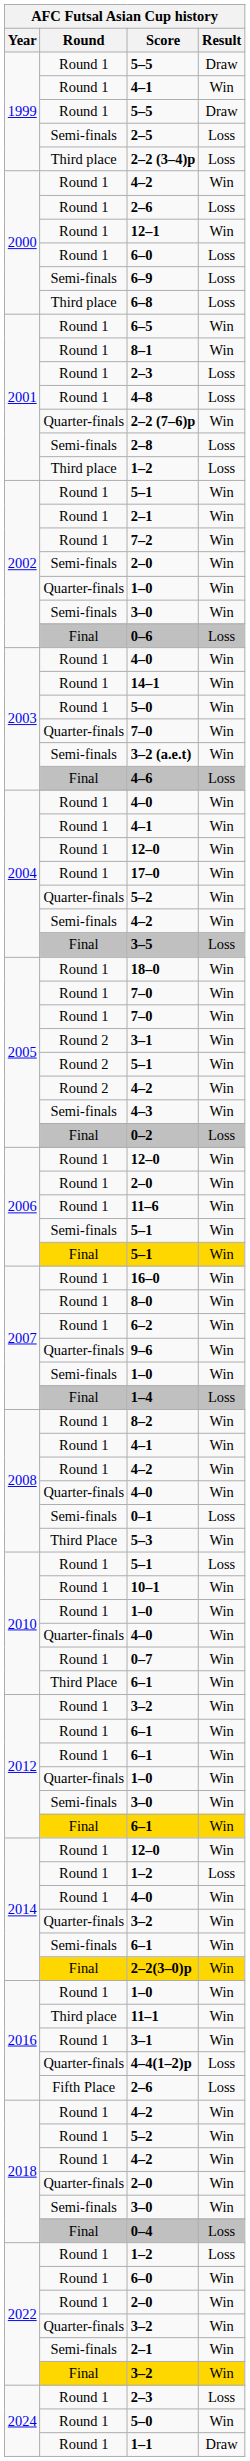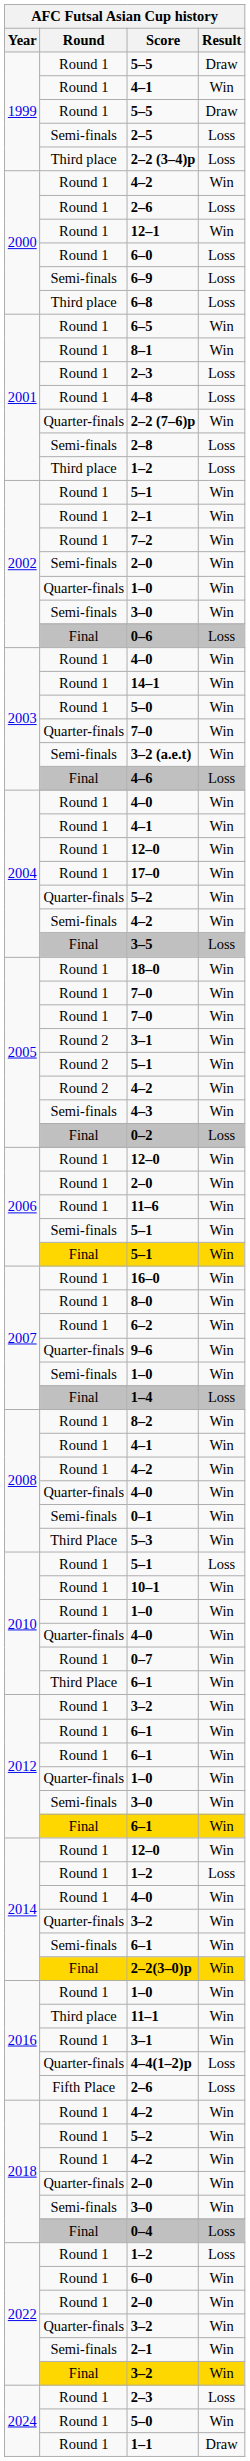 <table class="wikitable collapsible collapsed" style="text-align: center;font-size:95%;">
 <tr>
 <th colspan=4>AFC Futsal Asian Cup history</th>
 </tr>
 <tr>
 <th>Year</th>
 <th>Round</th>
 <th>Score</th>
 <th>Result</th>
 </tr>
 <tr>
 <td rowspan=5><a href='#'>1999</a></td>
 <td>Round 1</td>
 <td align="left"> <strong>5–5</strong> </td>
 <td>Draw</td>
 </tr>
 <tr>
 <td>Round 1</td>
 <td align="left"> <strong>4–1</strong> </td>
 <td>Win</td>
 </tr>
 <tr>
 <td>Round 1</td>
 <td align="left"> <strong>5–5</strong> </td>
 <td>Draw</td>
 </tr>
 <tr>
 <td>Semi-finals</td>
 <td align="left"> <strong>2–5</strong> </td>
 <td>Loss</td>
 </tr>
 <tr>
 <td>Third place</td>
 <td align="left"> <strong>2–2 (3–4)p</strong> </td>
 <td>Loss</td>
 </tr>
 <tr>
 <td rowspan=6><a href='#'>2000</a></td>
 <td>Round 1</td>
 <td align="left"> <strong>4–2</strong> </td>
 <td>Win</td>
 </tr>
 <tr>
 <td>Round 1</td>
 <td align="left"> <strong>2–6</strong> </td>
 <td>Loss</td>
 </tr>
 <tr>
 <td>Round 1</td>
 <td align="left"> <strong>12–1</strong> </td>
 <td>Win</td>
 </tr>
 <tr>
 <td>Round 1</td>
 <td align="left"> <strong>6–0</strong> </td>
 <td>Loss</td>
 </tr>
 <tr>
 <td>Semi-finals</td>
 <td align="left"> <strong>6–9</strong> </td>
 <td>Loss</td>
 </tr>
 <tr>
 <td>Third place</td>
 <td align="left"> <strong>6–8</strong> </td>
 <td>Loss</td>
 </tr>
 <tr>
 <td rowspan=7><a href='#'>2001</a></td>
 <td>Round 1</td>
 <td align="left"> <strong>6–5</strong> </td>
 <td>Win</td>
 </tr>
 <tr>
 <td>Round 1</td>
 <td align="left"> <strong>8–1</strong> </td>
 <td>Win</td>
 </tr>
 <tr>
 <td>Round 1</td>
 <td align="left"> <strong>2–3</strong> </td>
 <td>Loss</td>
 </tr>
 <tr>
 <td>Round 1</td>
 <td align="left"> <strong>4–8</strong> </td>
 <td>Loss</td>
 </tr>
 <tr>
 <td>Quarter-finals</td>
 <td align="left"> <strong>2–2 (7–6)p</strong> </td>
 <td>Win</td>
 </tr>
 <tr>
 <td>Semi-finals</td>
 <td align="left"> <strong>2–8</strong> </td>
 <td>Loss</td>
 </tr>
 <tr>
 <td>Third place</td>
 <td align="left"> <strong>1–2</strong> </td>
 <td>Loss</td>
 </tr>
 <tr>
 <td rowspan=7><a href='#'>2002</a></td>
 <td>Round 1</td>
 <td align="left"> <strong>5–1</strong> </td>
 <td>Win</td>
 </tr>
 <tr>
 <td>Round 1</td>
 <td align="left"> <strong>2–1</strong> </td>
 <td>Win</td>
 </tr>
 <tr>
 <td>Round 1</td>
 <td align="left"> <strong>7–2</strong> </td>
 <td>Win</td>
 </tr>
 <tr>
 <td>Semi-finals</td>
 <td align="left"> <strong>2–0</strong> </td>
 <td>Win</td>
 </tr>
 <tr>
 <td>Quarter-finals</td>
 <td align="left"> <strong>1–0</strong> </td>
 <td>Win</td>
 </tr>
 <tr>
 <td>Semi-finals</td>
 <td align="left"> <strong>3–0</strong> </td>
 <td>Win</td>
 </tr>
 <tr style="background:silver;">
 <td>Final</td>
 <td align="left"> <strong>0–6</strong> </td>
 <td>Loss</td>
 </tr>
 <tr>
 <td rowspan=6><a href='#'>2003</a></td>
 <td>Round 1</td>
 <td align="left"> <strong>4–0</strong> </td>
 <td>Win</td>
 </tr>
 <tr>
 <td>Round 1</td>
 <td align="left"> <strong>14–1</strong> </td>
 <td>Win</td>
 </tr>
 <tr>
 <td>Round 1</td>
 <td align="left"> <strong>5–0</strong> </td>
 <td>Win</td>
 </tr>
 <tr>
 <td>Quarter-finals</td>
 <td align="left"> <strong>7–0</strong> </td>
 <td>Win</td>
 </tr>
 <tr>
 <td>Semi-finals</td>
 <td align="left"> <strong>3–2 (a.e.t)</strong> </td>
 <td>Win</td>
 </tr>
 <tr style="background:silver;">
 <td>Final</td>
 <td align="left"> <strong>4–6</strong> </td>
 <td>Loss</td>
 </tr>
 <tr>
 <td rowspan=7><a href='#'>2004</a></td>
 <td>Round 1</td>
 <td align="left"> <strong>4–0</strong> </td>
 <td>Win</td>
 </tr>
 <tr>
 <td>Round 1</td>
 <td align="left"> <strong>4–1</strong> </td>
 <td>Win</td>
 </tr>
 <tr>
 <td>Round 1</td>
 <td align="left"> <strong>12–0</strong> </td>
 <td>Win</td>
 </tr>
 <tr>
 <td>Round 1</td>
 <td align="left"> <strong>17–0</strong> </td>
 <td>Win</td>
 </tr>
 <tr>
 <td>Quarter-finals</td>
 <td align="left"> <strong>5–2</strong> </td>
 <td>Win</td>
 </tr>
 <tr>
 <td>Semi-finals</td>
 <td align="left"> <strong>4–2</strong> </td>
 <td>Win</td>
 </tr>
 <tr style="background:silver;">
 <td>Final</td>
 <td align="left"> <strong>3–5</strong> </td>
 <td>Loss</td>
 </tr>
 <tr>
 <td rowspan=8><a href='#'>2005</a></td>
 <td>Round 1</td>
 <td align="left"> <strong>18–0</strong> </td>
 <td>Win</td>
 </tr>
 <tr>
 <td>Round 1</td>
 <td align="left"> <strong>7–0</strong> </td>
 <td>Win</td>
 </tr>
 <tr>
 <td>Round 1</td>
 <td align="left"> <strong>7–0</strong> </td>
 <td>Win</td>
 </tr>
 <tr>
 <td>Round 2</td>
 <td align="left"> <strong>3–1</strong> </td>
 <td>Win</td>
 </tr>
 <tr>
 <td>Round 2</td>
 <td align="left"> <strong>5–1</strong> </td>
 <td>Win</td>
 </tr>
 <tr>
 <td>Round 2</td>
 <td align="left"> <strong>4–2</strong> </td>
 <td>Win</td>
 </tr>
 <tr>
 <td>Semi-finals</td>
 <td align="left"> <strong>4–3</strong> </td>
 <td>Win</td>
 </tr>
 <tr style="background:silver;">
 <td>Final</td>
 <td align="left"> <strong>0–2</strong> </td>
 <td>Loss</td>
 </tr>
 <tr>
 <td rowspan=5><a href='#'>2006</a></td>
 <td>Round 1</td>
 <td align="left"> <strong>12–0</strong> </td>
 <td>Win</td>
 </tr>
 <tr>
 <td>Round 1</td>
 <td align="left"> <strong>2–0</strong> </td>
 <td>Win</td>
 </tr>
 <tr>
 <td>Round 1</td>
 <td align="left"> <strong>11–6</strong> </td>
 <td>Win</td>
 </tr>
 <tr>
 <td>Semi-finals</td>
 <td align="left"> <strong>5–1</strong> </td>
 <td>Win</td>
 </tr>
 <tr style="background:gold;">
 <td>Final</td>
 <td align="left"> <strong>5–1</strong> </td>
 <td>Win</td>
 </tr>
 <tr>
 <td rowspan=6><a href='#'>2007</a></td>
 <td>Round 1</td>
 <td align="left"> <strong>16–0</strong> </td>
 <td>Win</td>
 </tr>
 <tr>
 <td>Round 1</td>
 <td align="left"> <strong>8–0</strong> </td>
 <td>Win</td>
 </tr>
 <tr>
 <td>Round 1</td>
 <td align="left"> <strong>6–2</strong> </td>
 <td>Win</td>
 </tr>
 <tr>
 <td>Quarter-finals</td>
 <td align="left"> <strong>9–6</strong> </td>
 <td>Win</td>
 </tr>
 <tr>
 <td>Semi-finals</td>
 <td align="left"> <strong>1–0</strong> </td>
 <td>Win</td>
 </tr>
 <tr style="background:silver;">
 <td>Final</td>
 <td align="left"> <strong>1–4</strong> </td>
 <td>Loss</td>
 </tr>
 <tr>
 <td rowspan=6><a href='#'>2008</a></td>
 <td>Round 1</td>
 <td align="left"> <strong>8–2</strong> </td>
 <td>Win</td>
 </tr>
 <tr>
 <td>Round 1</td>
 <td align="left"> <strong>4–1</strong> </td>
 <td>Win</td>
 </tr>
 <tr>
 <td>Round 1</td>
 <td align="left"> <strong>4–2</strong> </td>
 <td>Win</td>
 </tr>
 <tr>
 <td>Quarter-finals</td>
 <td align="left"> <strong>4–0</strong> </td>
 <td>Win</td>
 </tr>
 <tr>
 <td>Semi-finals</td>
 <td align="left"> <strong>0–1</strong> </td>
-<td>Loss</td>
+<td>Win</td>
 </tr>
 <tr>
 <td>Third Place</td>
 <td align="left"> <strong>5–3</strong> </td>
 <td>Win</td>
 </tr>
 <tr>
 <td rowspan=6><a href='#'>2010</a></td>
 <td>Round 1</td>
 <td align="left"> <strong>5–1</strong> </td>
 <td>Loss</td>
 </tr>
 <tr>
 <td>Round 1</td>
 <td align="left"> <strong>10–1</strong> </td>
 <td>Win</td>
 </tr>
 <tr>
 <td>Round 1</td>
 <td align="left"> <strong>1–0</strong> </td>
 <td>Win</td>
 </tr>
 <tr>
 <td>Quarter-finals</td>
 <td align="left"> <strong>4–0</strong> </td>
 <td>Win</td>
 </tr>
 <tr>
 <td>Round 1</td>
 <td align="left"> <strong>0–7</strong> </td>
 <td>Win</td>
 </tr>
 <tr>
 <td>Third Place</td>
 <td align="left"> <strong>6–1</strong> </td>
 <td>Win</td>
 </tr>
 <tr>
 <td rowspan=6><a href='#'>2012</a></td>
 <td>Round 1</td>
 <td align="left"> <strong>3–2</strong> </td>
 <td>Win</td>
 </tr>
 <tr>
 <td>Round 1</td>
 <td align="left"> <strong>6–1</strong> </td>
 <td>Win</td>
 </tr>
 <tr>
 <td>Round 1</td>
 <td align="left"> <strong>6–1</strong> </td>
 <td>Win</td>
 </tr>
 <tr>
 <td>Quarter-finals</td>
 <td align="left"> <strong>1–0</strong> </td>
 <td>Win</td>
 </tr>
 <tr>
 <td>Semi-finals</td>
 <td align="left"> <strong>3–0</strong> </td>
 <td>Win</td>
 </tr>
 <tr style="background:gold;">
 <td>Final</td>
 <td align="left"> <strong>6–1</strong> </td>
 <td>Win</td>
 </tr>
 <tr>
 <td rowspan=6><a href='#'>2014</a></td>
 <td>Round 1</td>
 <td align="left"> <strong>12–0</strong> </td>
 <td>Win</td>
 </tr>
 <tr>
 <td>Round 1</td>
 <td align="left"> <strong>1–2</strong> </td>
 <td>Loss</td>
 </tr>
 <tr>
 <td>Round 1</td>
 <td align="left"> <strong>4–0</strong> </td>
 <td>Win</td>
 </tr>
 <tr>
 <td>Quarter-finals</td>
 <td align="left"> <strong>3–2</strong> </td>
 <td>Win</td>
 </tr>
 <tr>
 <td>Semi-finals</td>
 <td align="left"> <strong>6–1</strong> </td>
 <td>Win</td>
 </tr>
 <tr style="background:gold;">
 <td>Final</td>
 <td align="left"> <strong>2–2(3–0)p</strong> </td>
 <td>Win</td>
 </tr>
 <tr>
 <td rowspan=5><a href='#'>2016</a></td>
 <td>Round 1</td>
 <td align="left"> <strong>1–0</strong> </td>
 <td>Win</td>
 </tr>
 <tr>
 <td>Third place</td>
 <td align="left"> <strong>11–1</strong> </td>
 <td>Win</td>
 </tr>
 <tr>
 <td>Round 1</td>
 <td align="left"> <strong>3–1</strong> </td>
 <td>Win</td>
 </tr>
 <tr>
 <td>Quarter-finals</td>
 <td align="left"> <strong>4–4(1–2)p</strong> </td>
 <td>Loss</td>
 </tr>
 <tr>
 <td>Fifth Place</td>
 <td align="left"> <strong>2–6</strong> </td>
 <td>Loss</td>
 </tr>
 <tr>
 <td rowspan=6><a href='#'>2018</a></td>
 <td>Round 1</td>
 <td align="left"> <strong>4–2</strong> </td>
 <td>Win</td>
 </tr>
 <tr>
 <td>Round 1</td>
 <td align="left"> <strong>5–2</strong> </td>
 <td>Win</td>
 </tr>
 <tr>
 <td>Round 1</td>
 <td align="left"> <strong>4–2</strong> </td>
 <td>Win</td>
 </tr>
 <tr>
 <td>Quarter-finals</td>
 <td align="left"> <strong>2–0</strong> </td>
 <td>Win</td>
 </tr>
 <tr>
 <td>Semi-finals</td>
 <td align="left"> <strong>3–0</strong> </td>
 <td>Win</td>
 </tr>
 <tr style="background:silver;">
 <td>Final</td>
 <td align="left"> <strong>0–4</strong> </td>
 <td>Loss</td>
 </tr>
 <tr>
 <td rowspan=6><a href='#'>2022</a></td>
 <td>Round 1</td>
 <td align="left"> <strong>1–2</strong> </td>
 <td>Loss</td>
 </tr>
 <tr>
 <td>Round 1</td>
 <td align="left"> <strong>6–0</strong> </td>
 <td>Win</td>
 </tr>
 <tr>
 <td>Round 1</td>
 <td align="left"> <strong>2–0</strong> </td>
 <td>Win</td>
 </tr>
 <tr>
 <td>Quarter-finals</td>
 <td align="left"> <strong>3–2</strong> </td>
 <td>Win</td>
 </tr>
 <tr>
 <td>Semi-finals</td>
 <td align="left"> <strong>2–1</strong> </td>
 <td>Win</td>
 </tr>
 <tr style="background:gold;">
 <td>Final</td>
 <td align="left"> <strong>3–2</strong> </td>
 <td>Win</td>
 </tr>
 <tr>
 <td rowspan=6><a href='#'>2024</a></td>
 <td>Round 1</td>
 <td align="left"> <strong>2–3</strong> </td>
 <td>Loss</td>
 </tr>
 <tr>
 <td>Round 1</td>
 <td align="left"> <strong>5–0</strong> </td>
 <td>Win</td>
 </tr>
 <tr>
 <td>Round 1</td>
 <td align="left"> <strong>1–1</strong> </td>
 <td>Draw</td>
 </tr>
 </table>
